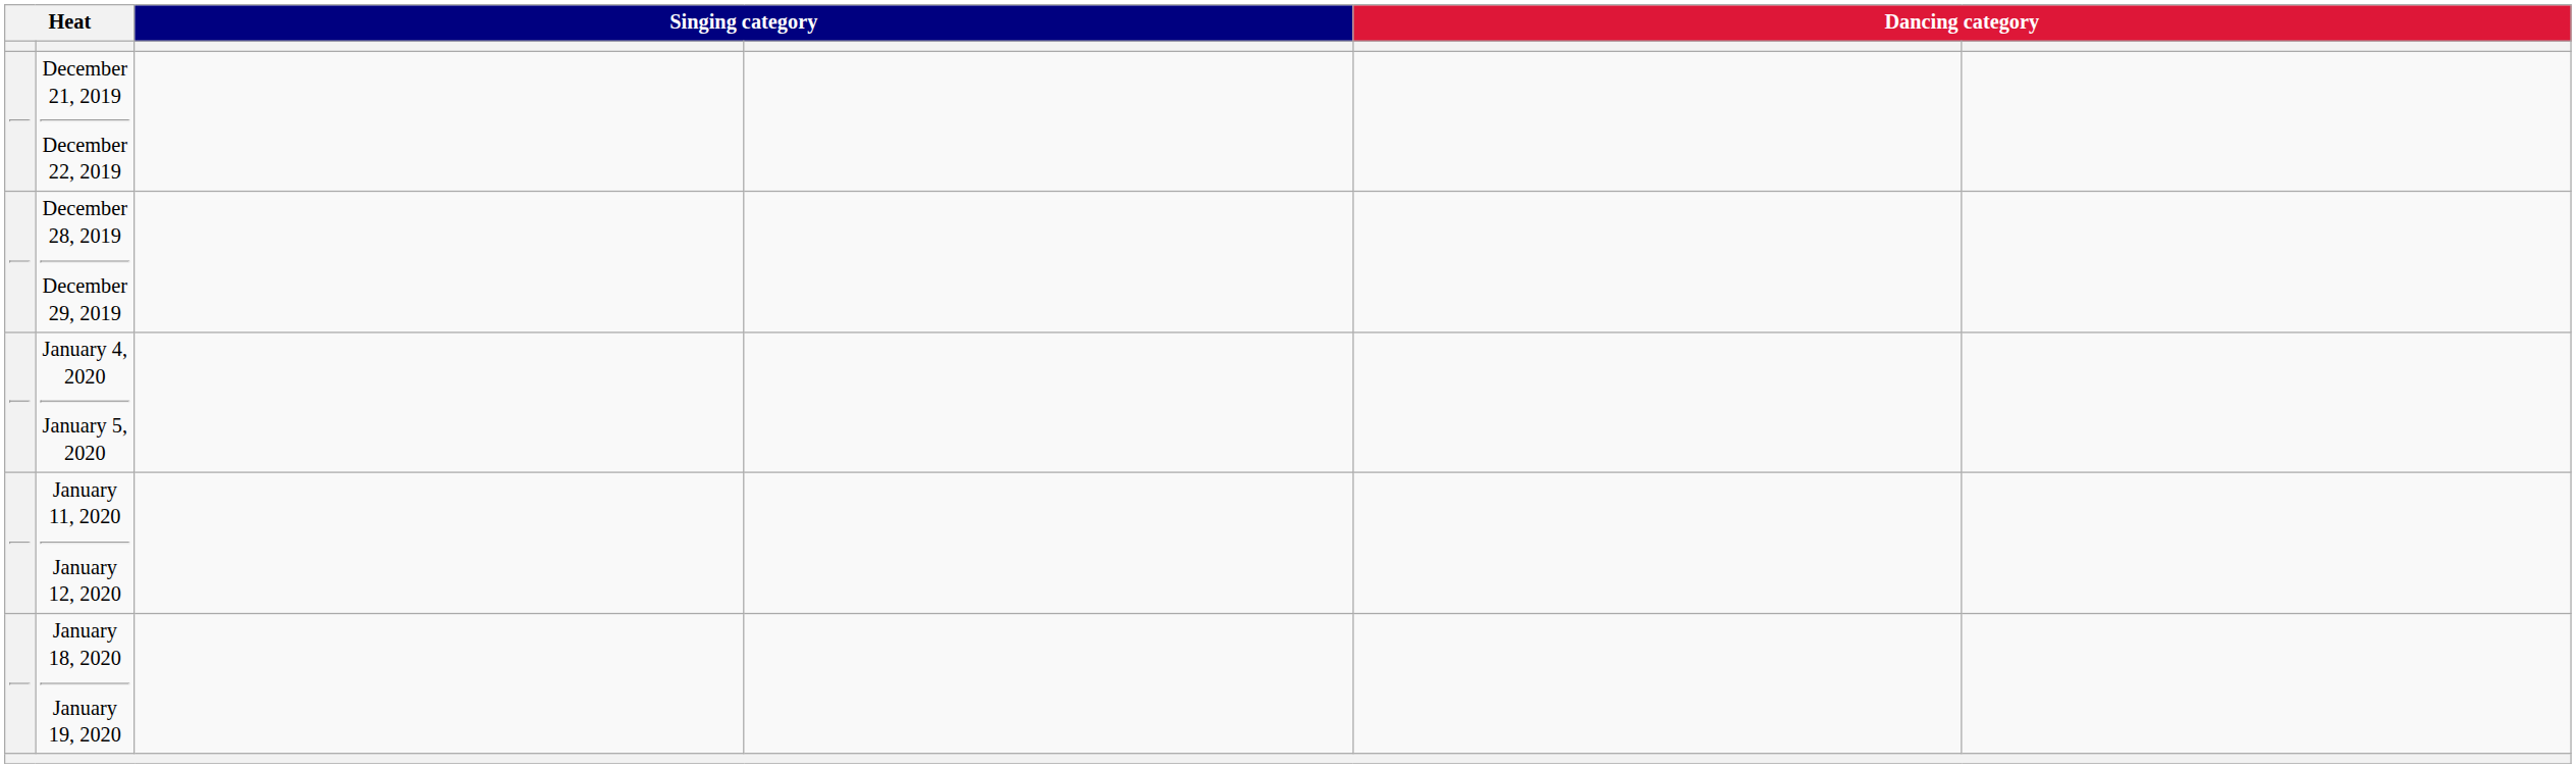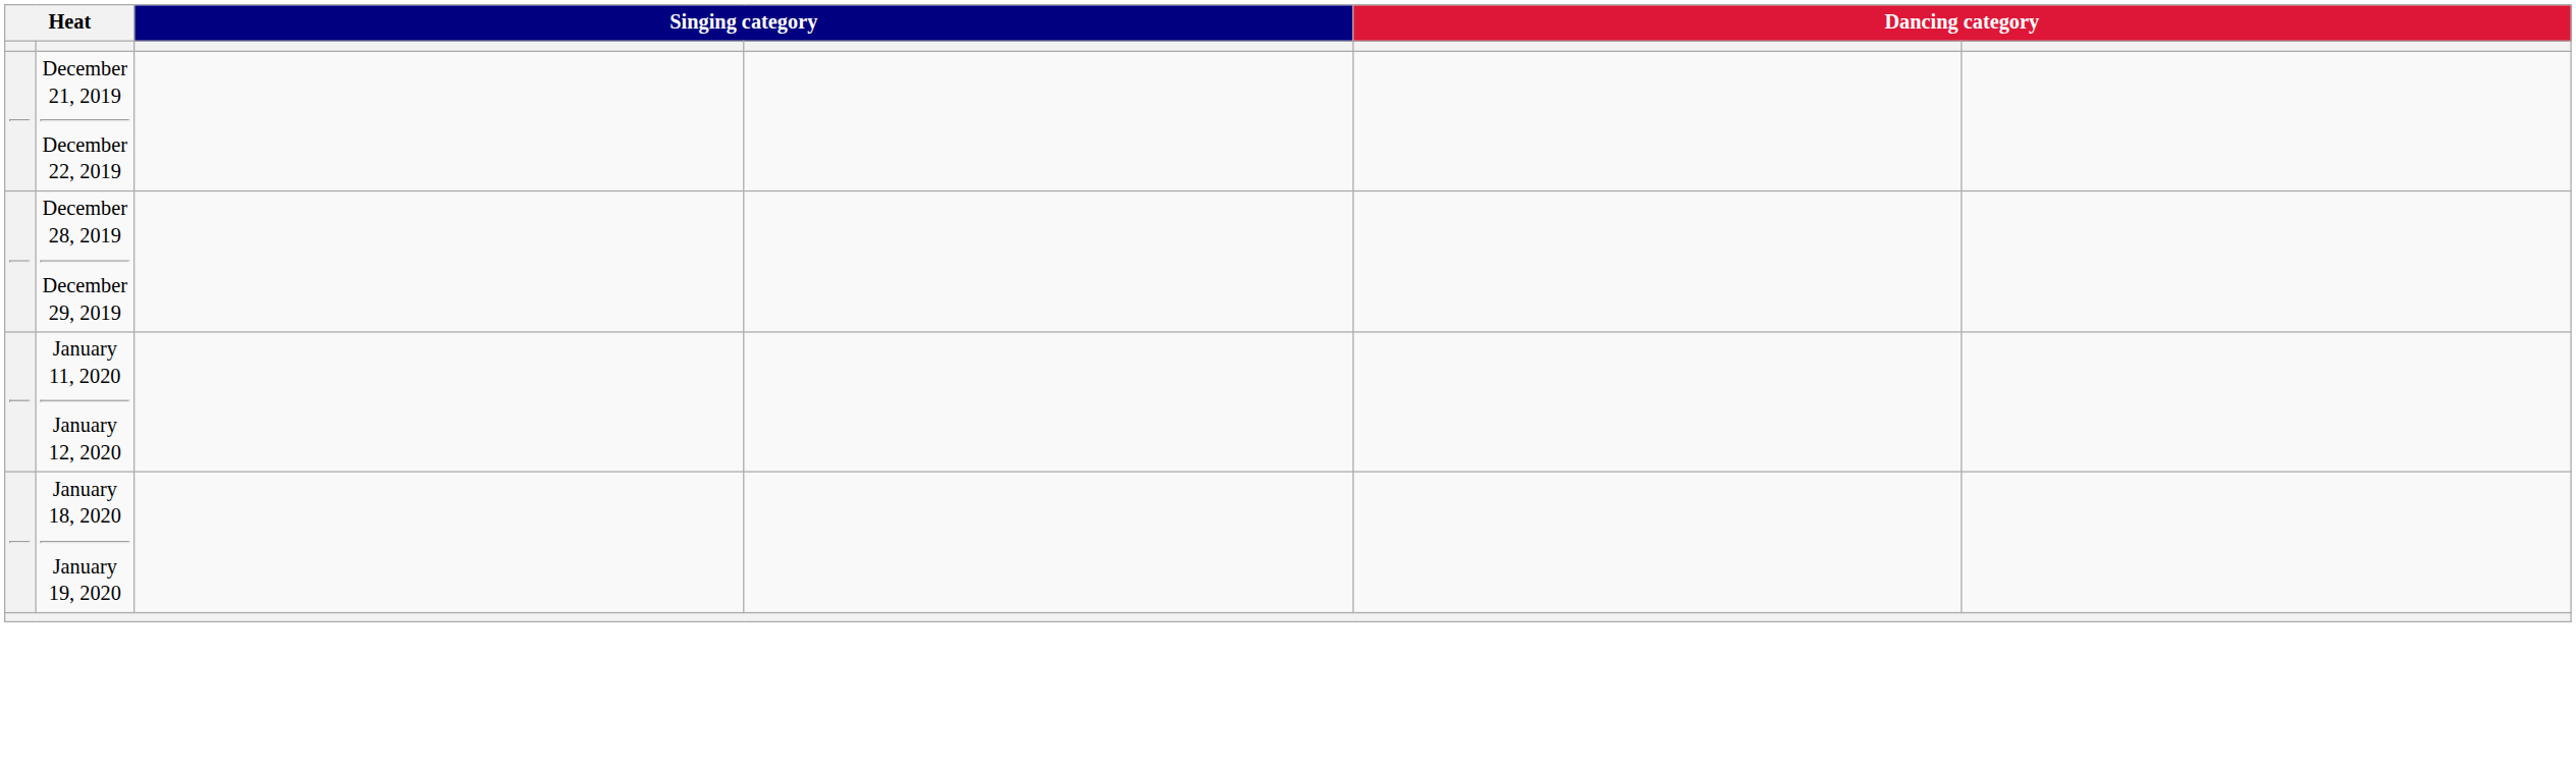 <table class="wikitable" style="text-align:center; line-height:1.3em; width:100%;">
 <tr>
 <th colspan=2 width=02%>Heat</th>
 <th colspan=2 style="background:navy; color:white; width:40%;">Singing category</th>
 <th colspan=2 style="background:#de1738; color:white; width:40%;">Dancing category</th>
 </tr>
 <tr>
 <th width=01%></th>
 <th></th>
 <th width=20%></th>
 <th width=20%></th>
 <th width=20%></th>
 <th width=20%></th>
 </tr>
 <tr>
 <th><hr></th>
 <td>December 21, 2019<hr>December 22, 2019</td>
 <td></td>
 <td></td>
 <td></td>
 <td></td>
 </tr>
 <tr>
 <th><hr></th>
 <td>December 28, 2019<hr>December 29, 2019</td>
 <td></td>
 <td></td>
 <td></td>
 <td></td>
 </tr>
 <tr>
 <th><hr></th>
-<td>January 4, 2020<hr>January 5, 2020</td>
-<td></td>
-<td></td>
-<td></td>
-<td></td>
-</tr>
-<tr>
-<th><hr></th>
 <td>January 11, 2020<hr>January 12, 2020</td>
 <td></td>
 <td></td>
 <td></td>
 <td></td>
 </tr>
 <tr>
 <th><hr></th>
 <td>January 18, 2020<hr>January 19, 2020</td>
 <td></td>
 <td></td>
 <td></td>
 <td></td>
 </tr>
 <tr>
 <th colspan="6"></th>
 </tr>
 </table>
